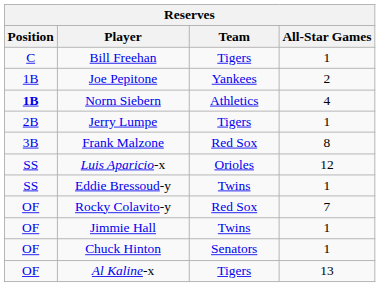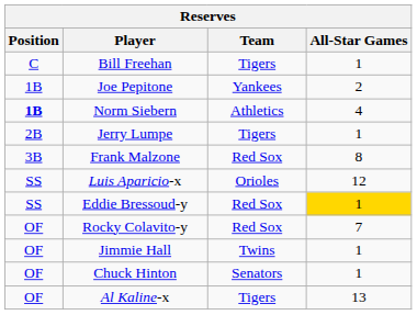 <table class="wikitable" style="font-size: 100%; text-align:center;">
 <tr>
 <th colspan="4">Reserves</th>
 </tr>
 <tr>
 <th>Position</th>
 <th width="150">Player</th>
 <th width="100">Team</th>
 <th>All-Star Games</th>
 </tr>
 <tr>
 <td><a href='#'>C</a></td>
 <td><a href='#'>Bill Freehan</a></td>
 <td><a href='#'>Tigers</a></td>
 <td>1</td>
 </tr>
 <tr>
 <td><a href='#'>1B</a></td>
 <td><a href='#'>Joe Pepitone</a></td>
 <td><a href='#'>Yankees</a></td>
 <td>2</td>
 </tr>
 <tr>
 <td><strong><a href='#'>1B</a></strong></td>
 <td><a href='#'>Norm Siebern</a></td>
 <td><a href='#'>Athletics</a></td>
 <td>4</td>
 </tr>
 <tr>
 <td><a href='#'>2B</a></td>
 <td><a href='#'>Jerry Lumpe</a></td>
 <td><a href='#'>Tigers</a></td>
 <td>1</td>
 </tr>
 <tr>
 <td><a href='#'>3B</a></td>
 <td><a href='#'>Frank Malzone</a></td>
 <td><a href='#'>Red Sox</a></td>
 <td>8</td>
 </tr>
 <tr>
 <td><a href='#'>SS</a></td>
 <td><em><a href='#'>Luis Aparicio</a></em>-x</td>
 <td><a href='#'>Orioles</a></td>
 <td>12</td>
 </tr>
 <tr>
 <td><a href='#'>SS</a></td>
 <td><a href='#'>Eddie Bressoud</a>-y</td>
-<td><a href='#'>Twins</a></td>
-<td>1</td>
+<td><a href='#'>Red Sox</a></td>
+<td style="background: gold;">1</td>
 </tr>
 <tr>
 <td><a href='#'>OF</a></td>
 <td><a href='#'>Rocky Colavito</a>-y</td>
 <td><a href='#'>Red Sox</a></td>
 <td>7</td>
 </tr>
 <tr>
 <td><a href='#'>OF</a></td>
 <td><a href='#'>Jimmie Hall</a></td>
 <td><a href='#'>Twins</a></td>
 <td>1</td>
 </tr>
 <tr>
 <td><a href='#'>OF</a></td>
 <td><a href='#'>Chuck Hinton</a></td>
 <td><a href='#'>Senators</a></td>
 <td>1</td>
 </tr>
 <tr>
 <td><a href='#'>OF</a></td>
 <td><em><a href='#'>Al Kaline</a></em>-x</td>
 <td><a href='#'>Tigers</a></td>
 <td>13</td>
 </tr>
 </table>
